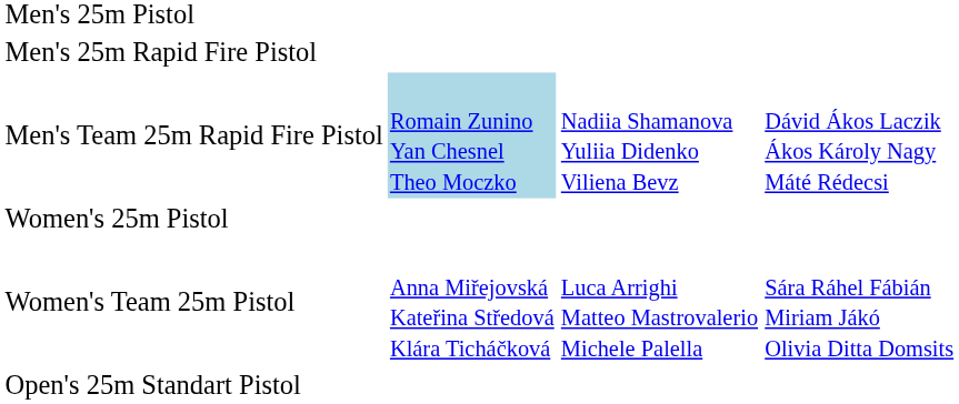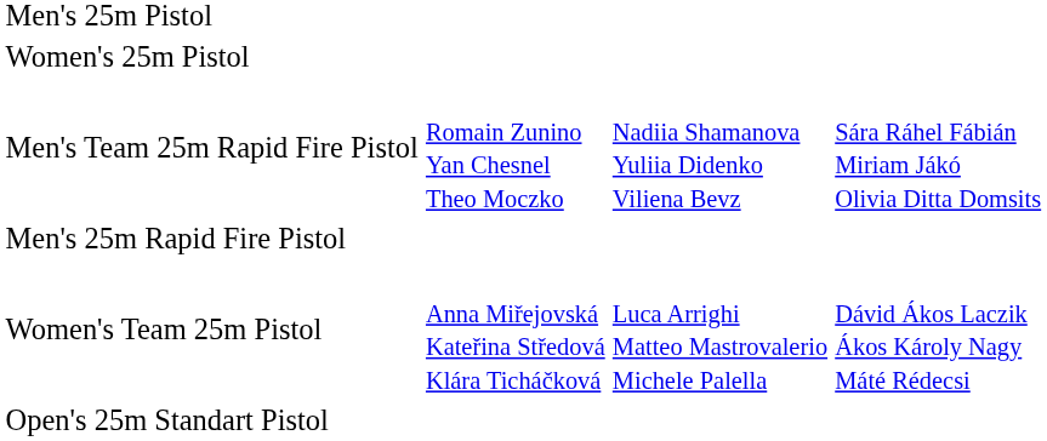 <table>
 <tr>
 <td>Men's 25m Pistol</td>
 <td></td>
 <td></td>
 <td></td>
 </tr>
 <tr>
-<td>Men's 25m Rapid Fire Pistol</td>
+<td>Women's 25m Pistol</td>
 <td></td>
 <td></td>
 <td></td>
 </tr>
 <tr>
 <td>Men's Team 25m Rapid Fire Pistol</td>
-<td style="background: lightblue;"><br><small><a href='#'>Romain Zunino</a><br><a href='#'>Yan Chesnel</a><br><a href='#'>Theo Moczko</a></small></td>
+<td><br><small><a href='#'>Romain Zunino</a><br><a href='#'>Yan Chesnel</a><br><a href='#'>Theo Moczko</a></small></td>
 <td><br><small><a href='#'>Nadiia Shamanova</a><br><a href='#'>Yuliia Didenko</a><br><a href='#'>Viliena Bevz</a></small></td>
-<td><br><small><a href='#'>Dávid Ákos Laczik</a><br><a href='#'>Ákos Károly Nagy</a><br><a href='#'>Máté Rédecsi</a></small></td>
+<td><br><small><a href='#'>Sára Ráhel Fábián</a><br><a href='#'>Miriam Jákó</a><br><a href='#'>Olivia Ditta Domsits</a></small></td>
 </tr>
 <tr>
-<td>Women's 25m Pistol</td>
+<td>Men's 25m Rapid Fire Pistol</td>
 <td></td>
 <td></td>
 <td></td>
 </tr>
 <tr>
 <td>Women's Team 25m Pistol</td>
 <td><br><small><a href='#'>Anna Miřejovská</a><br><a href='#'>Kateřina Středová</a><br><a href='#'>Klára Ticháčková</a></small></td>
 <td><br><small><a href='#'>Luca Arrighi</a><br><a href='#'>Matteo Mastrovalerio</a><br><a href='#'>Michele Palella</a></small></td>
-<td><br><small><a href='#'>Sára Ráhel Fábián</a><br><a href='#'>Miriam Jákó</a><br><a href='#'>Olivia Ditta Domsits</a></small></td>
+<td><br><small><a href='#'>Dávid Ákos Laczik</a><br><a href='#'>Ákos Károly Nagy</a><br><a href='#'>Máté Rédecsi</a></small></td>
 </tr>
 <tr>
 <td>Open's 25m Standart Pistol</td>
 <td></td>
 <td></td>
 <td></td>
 </tr>
 </table>
